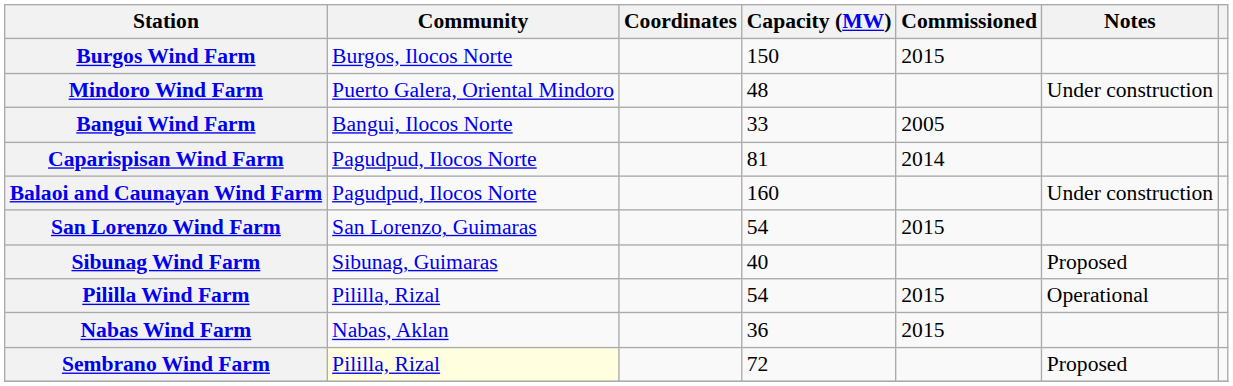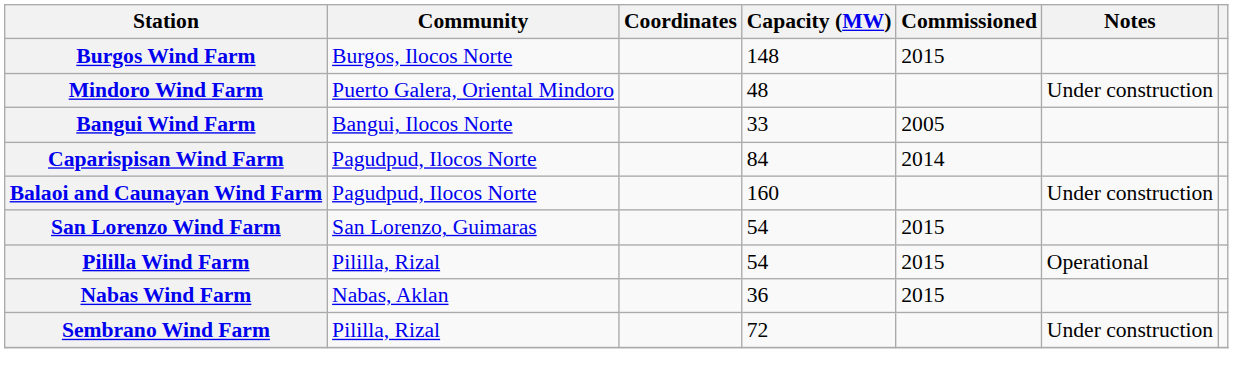 <table class="wikitable sortable plainrowheaders">
 <tr>
 <th scope="col">Station</th>
 <th scope="col">Community</th>
 <th scope="col">Coordinates</th>
 <th scope="col">Capacity (<a href='#'>MW</a>)</th>
 <th scope="col">Commissioned</th>
 <th scope="col" class="unsortable">Notes</th>
 <th scope="col" class="unsortable"></th>
 </tr>
 <tr>
 <th scope="row"><a href='#'>Burgos Wind Farm</a></th>
 <td><a href='#'>Burgos, Ilocos Norte</a></td>
 <td></td>
-<td>150</td>
+<td>148</td>
 <td>2015</td>
 <td></td>
 <td></td>
 </tr>
 <tr>
 <th scope="row"><a href='#'>Mindoro Wind Farm</a></th>
 <td><a href='#'>Puerto Galera, Oriental Mindoro</a></td>
 <td></td>
 <td>48</td>
 <td></td>
 <td>Under construction</td>
 <td></td>
 </tr>
 <tr>
 <th scope="row"><a href='#'>Bangui Wind Farm</a></th>
 <td><a href='#'>Bangui, Ilocos Norte</a></td>
 <td></td>
 <td>33</td>
 <td>2005</td>
 <td></td>
 <td></td>
 </tr>
 <tr>
 <th scope="row"><a href='#'>Caparispisan Wind Farm</a></th>
 <td><a href='#'>Pagudpud, Ilocos Norte</a></td>
 <td></td>
-<td>81</td>
+<td>84</td>
 <td>2014</td>
 <td></td>
 <td></td>
 </tr>
 <tr>
 <th scope="row"><a href='#'>Balaoi and Caunayan Wind Farm</a></th>
 <td><a href='#'>Pagudpud, Ilocos Norte</a></td>
 <td></td>
 <td>160</td>
 <td></td>
 <td>Under construction</td>
 <td></td>
 </tr>
 <tr>
 <th scope="row"><a href='#'>San Lorenzo Wind Farm</a></th>
 <td><a href='#'>San Lorenzo, Guimaras</a></td>
 <td></td>
 <td>54</td>
 <td>2015</td>
 <td></td>
 <td></td>
 </tr>
 <tr>
-<th scope="row"><a href='#'>Sibunag Wind Farm</a></th>
-<td><a href='#'>Sibunag, Guimaras</a></td>
-<td></td>
-<td>40</td>
-<td></td>
-<td>Proposed</td>
-<td></td>
-</tr>
-<tr>
 <th scope="row"><a href='#'>Pililla Wind Farm</a></th>
 <td><a href='#'>Pililla, Rizal</a></td>
 <td></td>
 <td>54</td>
 <td>2015</td>
 <td>Operational</td>
 <td></td>
 </tr>
 <tr>
 <th scope="row"><a href='#'>Nabas Wind Farm</a></th>
 <td><a href='#'>Nabas, Aklan</a></td>
 <td></td>
 <td>36</td>
 <td>2015</td>
 <td></td>
 <td></td>
 </tr>
 <tr>
 <th scope="row"><a href='#'>Sembrano Wind Farm</a></th>
-<td style="background: lightyellow;"><a href='#'>Pililla, Rizal</a></td>
+<td><a href='#'>Pililla, Rizal</a></td>
 <td></td>
 <td>72</td>
 <td></td>
-<td>Proposed</td>
+<td>Under construction</td>
 <td></td>
 </tr>
 <tr>
 </tr>
 </table>
